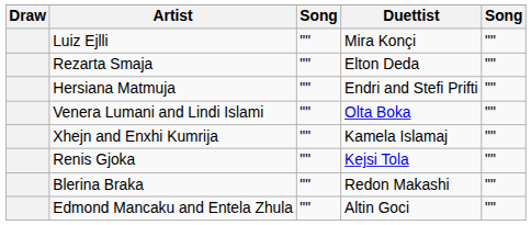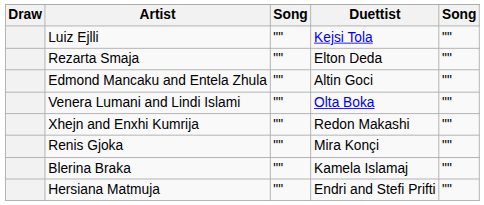 <table class="sortable wikitable plainrowheaders" style="margin: 1em auto 1em auto;">
 <tr>
 </tr>
 <tr>
 <th>Draw</th>
 <th>Artist</th>
 <th>Song</th>
 <th>Duettist</th>
 <th>Song</th>
 </tr>
 <tr>
 <th scope="row"></th>
 <td>Luiz Ejlli</td>
 <td>""</td>
-<td>Mira Konçi</td>
+<td><a href='#'>Kejsi Tola</a></td>
 <td>""</td>
 </tr>
 <tr>
 <th scope="row"></th>
 <td>Rezarta Smaja</td>
 <td>""</td>
 <td>Elton Deda</td>
 <td>""</td>
 </tr>
 <tr>
 <th scope="row"></th>
-<td>Hersiana Matmuja</td>
+<td>Edmond Mancaku and Entela Zhula</td>
 <td>""</td>
-<td>Endri and Stefi Prifti</td>
+<td>Altin Goci</td>
 <td>""</td>
 </tr>
 <tr>
 <th scope="row"></th>
 <td>Venera Lumani and Lindi Islami</td>
 <td>""</td>
 <td><a href='#'>Olta Boka</a></td>
 <td>""</td>
 </tr>
 <tr>
 <th scope="row"></th>
 <td>Xhejn and Enxhi Kumrija</td>
 <td>""</td>
-<td>Kamela Islamaj</td>
+<td>Redon Makashi</td>
 <td>""</td>
 </tr>
 <tr>
 <th scope="row"></th>
 <td>Renis Gjoka</td>
 <td>""</td>
-<td><a href='#'>Kejsi Tola</a></td>
+<td>Mira Konçi</td>
 <td>""</td>
 </tr>
 <tr>
 <th scope="row"></th>
 <td>Blerina Braka</td>
 <td>""</td>
-<td>Redon Makashi</td>
+<td>Kamela Islamaj</td>
 <td>""</td>
 </tr>
 <tr>
 <th scope="row"></th>
-<td>Edmond Mancaku and Entela Zhula</td>
+<td>Hersiana Matmuja</td>
 <td>""</td>
-<td>Altin Goci</td>
+<td>Endri and Stefi Prifti</td>
 <td>""</td>
 </tr>
 </table>
